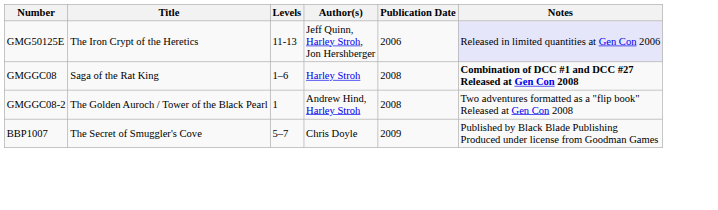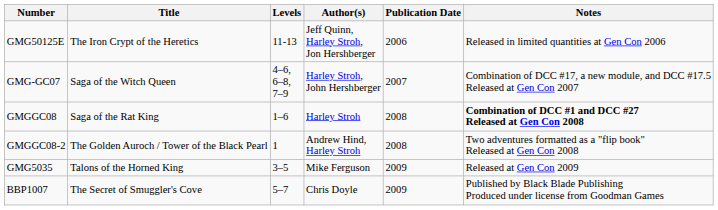 <table class="wikitable sortable">
 <tr>
 <th>Number</th>
 <th>Title</th>
 <th>Levels</th>
 <th>Author(s)</th>
 <th>Publication Date</th>
 <th>Notes</th>
 </tr>
 <tr>
 <td>GMG50125E</td>
 <td>The Iron Crypt of the Heretics</td>
 <td>11-13</td>
 <td>Jeff Quinn,<br><a href='#'>Harley Stroh</a>,<br>Jon Hershberger</td>
 <td>2006</td>
-<td style="background: lavender;">Released in limited quantities at <a href='#'>Gen Con</a> 2006</td>
+<td>Released in limited quantities at <a href='#'>Gen Con</a> 2006</td>
+</tr>
+<tr>
+<td>GMG-GC07</td>
+<td>Saga of the Witch Queen</td>
+<td>4–6,<br>6–8,<br>7–9</td>
+<td><a href='#'>Harley Stroh</a>,<br>John Hershberger</td>
+<td>2007</td>
+<td>Combination of DCC #17, a new module, and DCC #17.5<br>Released at <a href='#'>Gen Con</a> 2007</td>
 </tr>
 <tr>
 <td>GMGGC08</td>
 <td>Saga of the Rat King</td>
 <td>1–6</td>
 <td><a href='#'>Harley Stroh</a></td>
 <td>2008</td>
 <td><strong>Combination of DCC #1 and DCC #27<br>Released at <a href='#'>Gen Con</a> 2008</strong></td>
 </tr>
 <tr>
 <td>GMGGC08-2</td>
 <td>The Golden Auroch / Tower of the Black Pearl</td>
 <td>1</td>
 <td>Andrew Hind,<br><a href='#'>Harley Stroh</a></td>
 <td>2008</td>
 <td>Two adventures formatted as a "flip book"<br>Released at <a href='#'>Gen Con</a> 2008</td>
 </tr>
 <tr>
+<td>GMG5035</td>
+<td>Talons of the Horned King</td>
+<td>3–5</td>
+<td>Mike Ferguson</td>
+<td>2009</td>
+<td>Released at <a href='#'>Gen Con</a> 2009</td>
+</tr>
+<tr>
 <td>BBP1007</td>
 <td>The Secret of Smuggler's Cove</td>
 <td>5–7</td>
 <td>Chris Doyle</td>
 <td>2009</td>
 <td>Published by Black Blade Publishing<br>Produced under license from Goodman Games</td>
 </tr>
 </table>
